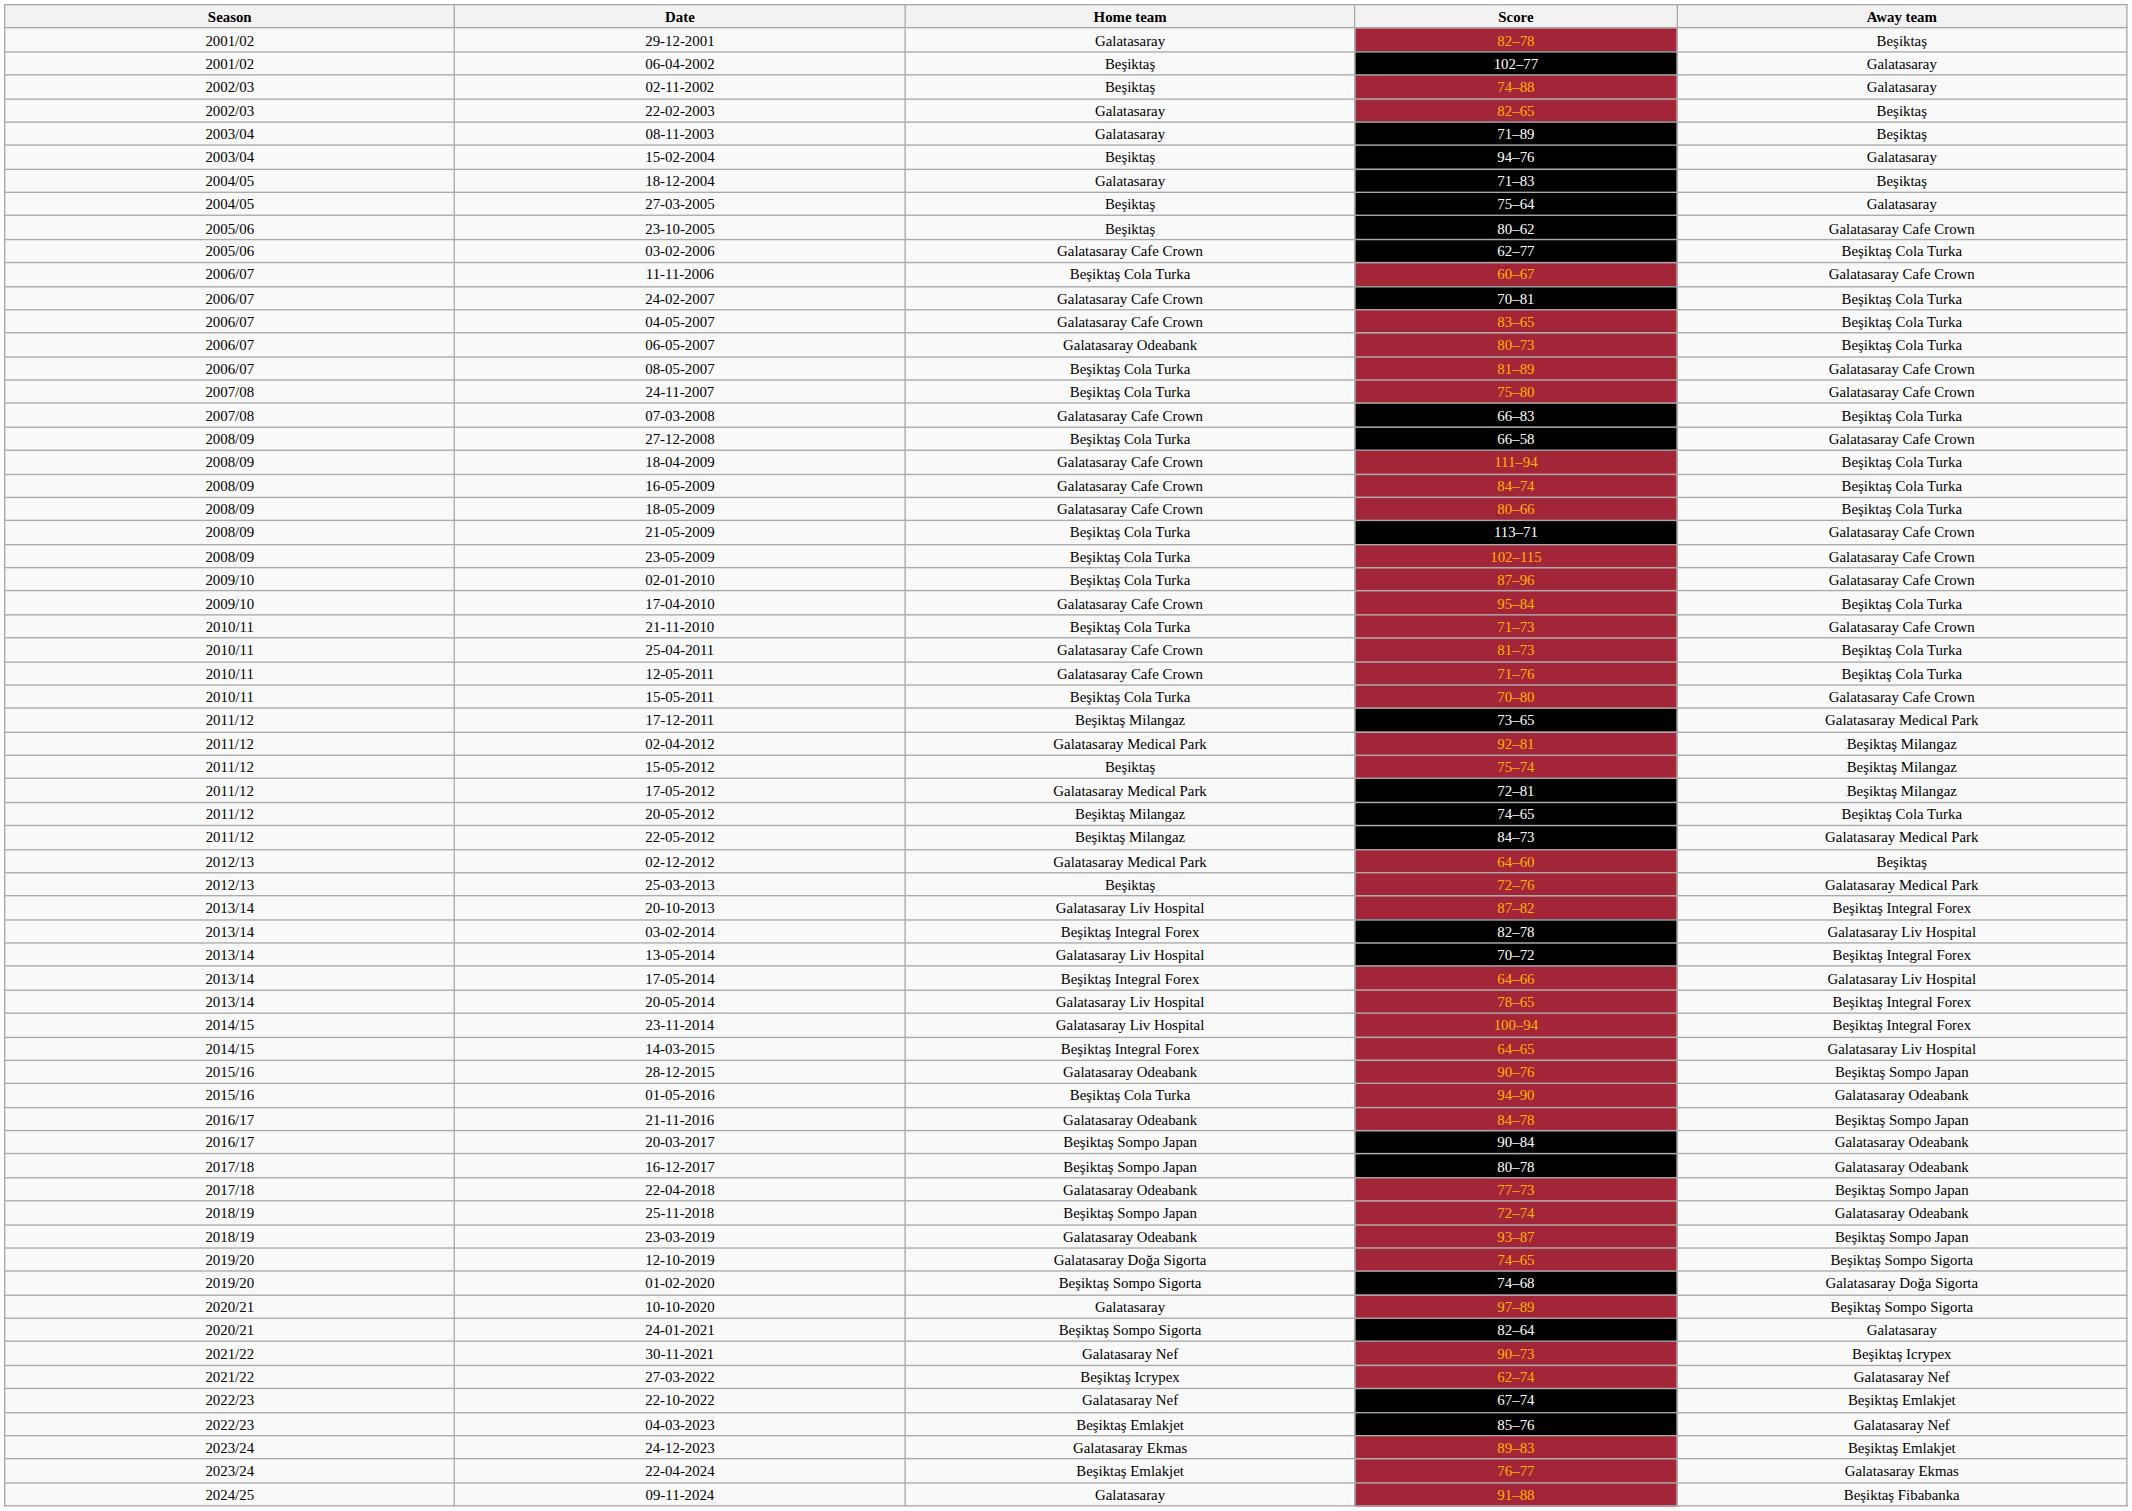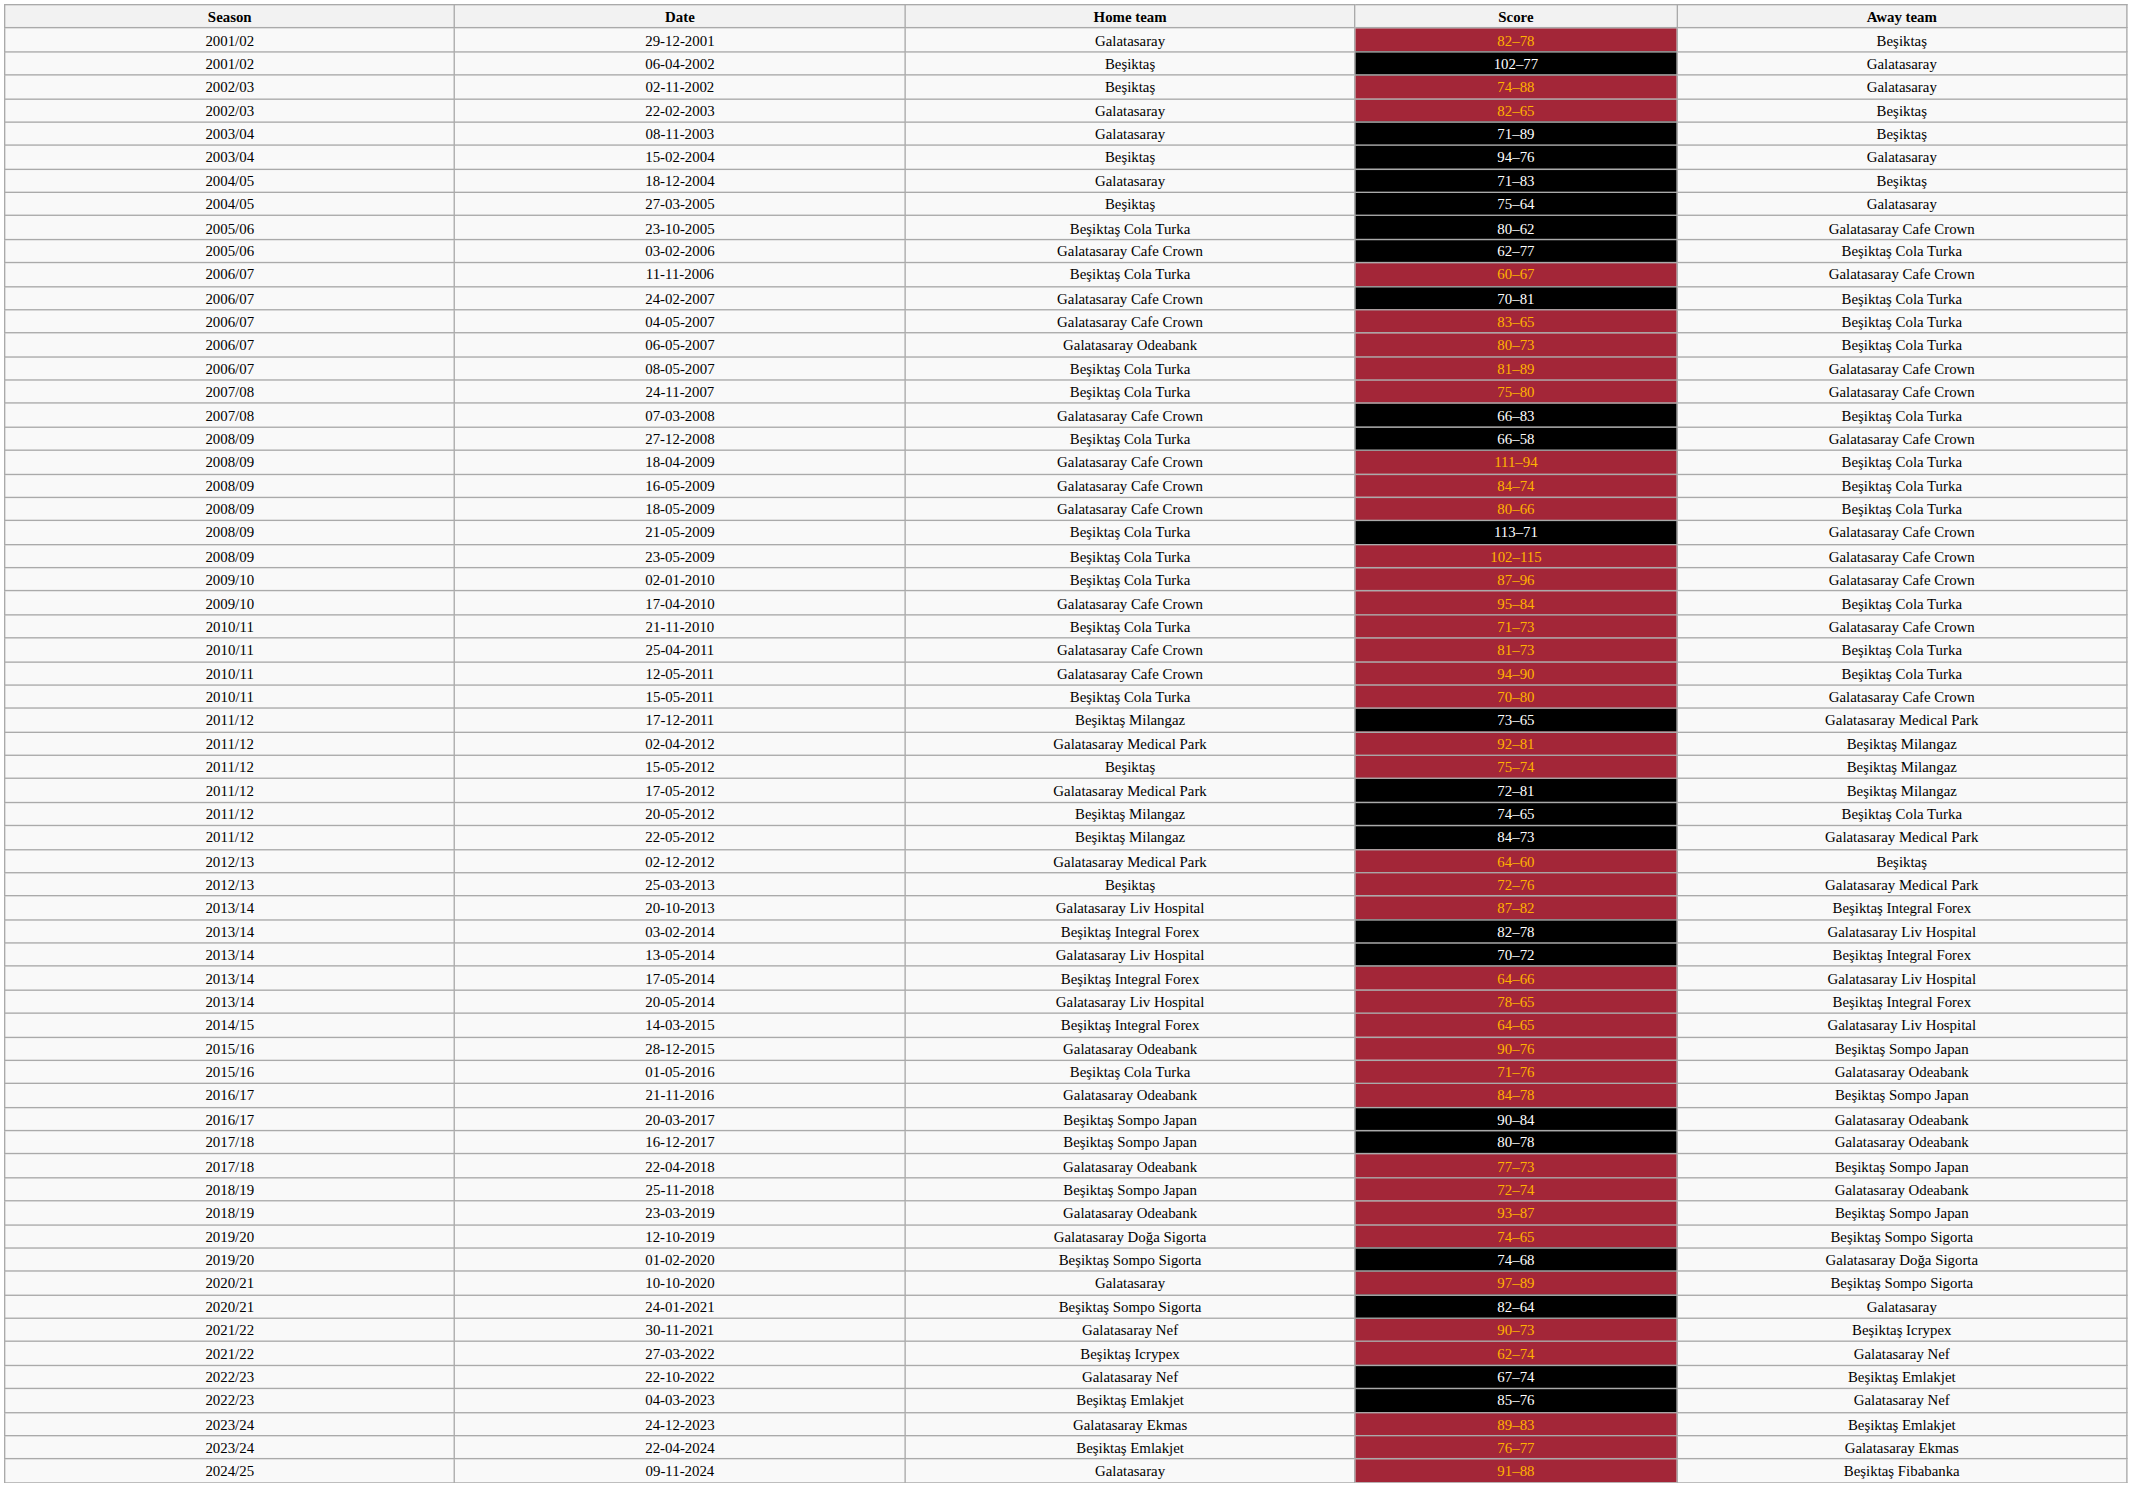 <table class="wikitable" style="text-align: center; width=20%; font-size: 11px">
 <tr>
 <th rowspan=1 width=7%><strong>Season</strong></th>
 <th rowspan=1 width=7%><strong>Date</strong></th>
 <th rowspan=1 width=7%><strong>Home team</strong></th>
 <th rowspan=1 width=5%><strong>Score</strong></th>
 <th rowspan=1 width=7%><strong>Away team</strong></th>
 </tr>
 <tr>
 <td>2001/02</td>
 <td>29-12-2001</td>
 <td>Galatasaray</td>
 <td style="background:#A32638; color:#FFB300;">82–78</td>
 <td>Beşiktaş</td>
 </tr>
 <tr>
 <td>2001/02</td>
 <td>06-04-2002</td>
 <td>Beşiktaş</td>
 <td style="background:black; color:white;">102–77</td>
 <td>Galatasaray</td>
 </tr>
 <tr>
 <td>2002/03</td>
 <td>02-11-2002</td>
 <td>Beşiktaş</td>
 <td style="background:#A32638; color:#FFB300;">74–88</td>
 <td>Galatasaray</td>
 </tr>
 <tr>
 <td>2002/03</td>
 <td>22-02-2003</td>
 <td>Galatasaray</td>
 <td style="background:#A32638; color:#FFB300;">82–65</td>
 <td>Beşiktaş</td>
 </tr>
 <tr>
 <td>2003/04</td>
 <td>08-11-2003</td>
 <td>Galatasaray</td>
 <td style="background:black; color:white;">71–89</td>
 <td>Beşiktaş</td>
 </tr>
 <tr>
 <td>2003/04</td>
 <td>15-02-2004</td>
 <td>Beşiktaş</td>
 <td style="background:black; color:white;">94–76</td>
 <td>Galatasaray</td>
 </tr>
 <tr>
 <td>2004/05</td>
 <td>18-12-2004</td>
 <td>Galatasaray</td>
 <td style="background:black; color:white;">71–83</td>
 <td>Beşiktaş</td>
 </tr>
 <tr>
 <td>2004/05</td>
 <td>27-03-2005</td>
 <td>Beşiktaş</td>
 <td style="background:black; color:white;">75–64</td>
 <td>Galatasaray</td>
 </tr>
 <tr>
 <td>2005/06</td>
 <td>23-10-2005</td>
-<td>Beşiktaş</td>
+<td>Beşiktaş Cola Turka</td>
 <td style="background:black; color:white;">80–62</td>
 <td>Galatasaray Cafe Crown</td>
 </tr>
 <tr>
 <td>2005/06</td>
 <td>03-02-2006</td>
 <td>Galatasaray Cafe Crown</td>
 <td style="background:black; color:white;">62–77</td>
 <td>Beşiktaş Cola Turka</td>
 </tr>
 <tr>
 <td>2006/07</td>
 <td>11-11-2006</td>
 <td>Beşiktaş Cola Turka</td>
 <td style="background:#A32638; color:#FFB300;">60–67</td>
 <td>Galatasaray Cafe Crown</td>
 </tr>
 <tr>
 <td>2006/07</td>
 <td>24-02-2007</td>
 <td>Galatasaray Cafe Crown</td>
 <td style="background:black; color:white;">70–81</td>
 <td>Beşiktaş Cola Turka</td>
 </tr>
 <tr>
 <td>2006/07</td>
 <td>04-05-2007</td>
 <td>Galatasaray Cafe Crown</td>
 <td style="background:#A32638; color:#FFB300;">83–65</td>
 <td>Beşiktaş Cola Turka</td>
 </tr>
 <tr>
 <td>2006/07</td>
 <td>06-05-2007</td>
 <td>Galatasaray Odeabank</td>
 <td style="background:#A32638; color:#FFB300;">80–73</td>
 <td>Beşiktaş Cola Turka</td>
 </tr>
 <tr>
 <td>2006/07</td>
 <td>08-05-2007</td>
 <td>Beşiktaş Cola Turka</td>
 <td style="background:#A32638; color:#FFB300;">81–89</td>
 <td>Galatasaray Cafe Crown</td>
 </tr>
 <tr>
 <td>2007/08</td>
 <td>24-11-2007</td>
 <td>Beşiktaş Cola Turka</td>
 <td style="background:#A32638; color:#FFB300;">75–80</td>
 <td>Galatasaray Cafe Crown</td>
 </tr>
 <tr>
 <td>2007/08</td>
 <td>07-03-2008</td>
 <td>Galatasaray Cafe Crown</td>
 <td style="background:black; color:white;">66–83</td>
 <td>Beşiktaş Cola Turka</td>
 </tr>
 <tr>
 <td>2008/09</td>
 <td>27-12-2008</td>
 <td>Beşiktaş Cola Turka</td>
 <td style="background:black; color:white;">66–58</td>
 <td>Galatasaray Cafe Crown</td>
 </tr>
 <tr>
 <td>2008/09</td>
 <td>18-04-2009</td>
 <td>Galatasaray Cafe Crown</td>
 <td style="background:#A32638; color:#FFB300;">111–94</td>
 <td>Beşiktaş Cola Turka</td>
 </tr>
 <tr>
 <td>2008/09</td>
 <td>16-05-2009</td>
 <td>Galatasaray Cafe Crown</td>
 <td style="background:#A32638; color:#FFB300;">84–74</td>
 <td>Beşiktaş Cola Turka</td>
 </tr>
 <tr>
 <td>2008/09</td>
 <td>18-05-2009</td>
 <td>Galatasaray Cafe Crown</td>
 <td style="background:#A32638; color:#FFB300;">80–66</td>
 <td>Beşiktaş Cola Turka</td>
 </tr>
 <tr>
 <td>2008/09</td>
 <td>21-05-2009</td>
 <td>Beşiktaş Cola Turka</td>
 <td style="background:black; color:white;">113–71</td>
 <td>Galatasaray Cafe Crown</td>
 </tr>
 <tr>
 <td>2008/09</td>
 <td>23-05-2009</td>
 <td>Beşiktaş Cola Turka</td>
 <td style="background:#A32638; color:#FFB300;">102–115</td>
 <td>Galatasaray Cafe Crown</td>
 </tr>
 <tr>
 <td>2009/10</td>
 <td>02-01-2010</td>
 <td>Beşiktaş Cola Turka</td>
 <td style="background:#A32638; color:#FFB300;">87–96</td>
 <td>Galatasaray Cafe Crown</td>
 </tr>
 <tr>
 <td>2009/10</td>
 <td>17-04-2010</td>
 <td>Galatasaray Cafe Crown</td>
 <td style="background:#A32638; color:#FFB300;">95–84</td>
 <td>Beşiktaş Cola Turka</td>
 </tr>
 <tr>
 <td>2010/11</td>
 <td>21-11-2010</td>
 <td>Beşiktaş Cola Turka</td>
 <td style="background:#A32638; color:#FFB300;">71–73</td>
 <td>Galatasaray Cafe Crown</td>
 </tr>
 <tr>
 <td>2010/11</td>
 <td>25-04-2011</td>
 <td>Galatasaray Cafe Crown</td>
 <td style="background:#A32638; color:#FFB300;">81–73</td>
 <td>Beşiktaş Cola Turka</td>
 </tr>
 <tr>
 <td>2010/11</td>
 <td>12-05-2011</td>
 <td>Galatasaray Cafe Crown</td>
-<td style="background:#A32638; color:#FFB300;">71–76</td>
+<td style="background:#A32638; color:#FFB300;">94–90</td>
 <td>Beşiktaş Cola Turka</td>
 </tr>
 <tr>
 <td>2010/11</td>
 <td>15-05-2011</td>
 <td>Beşiktaş Cola Turka</td>
 <td style="background:#A32638; color:#FFB300;">70–80</td>
 <td>Galatasaray Cafe Crown</td>
 </tr>
 <tr>
 <td>2011/12</td>
 <td>17-12-2011</td>
 <td>Beşiktaş Milangaz</td>
 <td style="background:black; color:white;">73–65</td>
 <td>Galatasaray Medical Park</td>
 </tr>
 <tr>
 <td>2011/12</td>
 <td>02-04-2012</td>
 <td>Galatasaray Medical Park</td>
 <td style="background:#A32638; color:#FFB300;">92–81</td>
 <td>Beşiktaş Milangaz</td>
 </tr>
 <tr>
 <td>2011/12</td>
 <td>15-05-2012</td>
 <td>Beşiktaş</td>
 <td style="background:#A32638; color:#FFB300;">75–74</td>
 <td>Beşiktaş Milangaz</td>
 </tr>
 <tr>
 <td>2011/12</td>
 <td>17-05-2012</td>
 <td>Galatasaray Medical Park</td>
 <td style="background:black; color:white;">72–81</td>
 <td>Beşiktaş Milangaz</td>
 </tr>
 <tr>
 <td>2011/12</td>
 <td>20-05-2012</td>
 <td>Beşiktaş Milangaz</td>
 <td style="background:black; color:white;">74–65</td>
 <td>Beşiktaş Cola Turka</td>
 </tr>
 <tr>
 <td>2011/12</td>
 <td>22-05-2012</td>
 <td>Beşiktaş Milangaz</td>
 <td style="background:black; color:white;">84–73</td>
 <td>Galatasaray Medical Park</td>
 </tr>
 <tr>
 <td>2012/13</td>
 <td>02-12-2012</td>
 <td>Galatasaray Medical Park</td>
 <td style="background:#A32638; color:#FFB300;">64–60</td>
 <td>Beşiktaş</td>
 </tr>
 <tr>
 <td>2012/13</td>
 <td>25-03-2013</td>
 <td>Beşiktaş</td>
 <td style="background:#A32638; color:#FFB300;">72–76</td>
 <td>Galatasaray Medical Park</td>
 </tr>
 <tr>
 <td>2013/14</td>
 <td>20-10-2013</td>
 <td>Galatasaray Liv Hospital</td>
 <td style="background:#A32638; color:#FFB300;">87–82</td>
 <td>Beşiktaş Integral Forex</td>
 </tr>
 <tr>
 <td>2013/14</td>
 <td>03-02-2014</td>
 <td>Beşiktaş Integral Forex</td>
 <td style="background:black; color:white;">82–78</td>
 <td>Galatasaray Liv Hospital</td>
 </tr>
 <tr>
 <td>2013/14</td>
 <td>13-05-2014</td>
 <td>Galatasaray Liv Hospital</td>
 <td style="background:black; color:white;">70–72</td>
 <td>Beşiktaş Integral Forex</td>
 </tr>
 <tr>
 <td>2013/14</td>
 <td>17-05-2014</td>
 <td>Beşiktaş Integral Forex</td>
 <td style="background:#A32638; color:#FFB300;">64–66</td>
 <td>Galatasaray Liv Hospital</td>
 </tr>
 <tr>
 <td>2013/14</td>
 <td>20-05-2014</td>
 <td>Galatasaray Liv Hospital</td>
 <td style="background:#A32638; color:#FFB300;">78–65</td>
 <td>Beşiktaş Integral Forex</td>
 </tr>
 <tr>
 <td>2014/15</td>
-<td>23-11-2014</td>
-<td>Galatasaray Liv Hospital</td>
-<td style="background:#A32638; color:#FFB300;">100–94</td>
-<td>Beşiktaş Integral Forex</td>
-</tr>
-<tr>
-<td>2014/15</td>
 <td>14-03-2015</td>
 <td>Beşiktaş Integral Forex</td>
 <td style="background:#A32638; color:#FFB300;">64–65</td>
 <td>Galatasaray Liv Hospital</td>
 </tr>
 <tr>
 <td>2015/16</td>
 <td>28-12-2015</td>
 <td>Galatasaray Odeabank</td>
 <td style="background:#A32638; color:#FFB300;">90–76</td>
 <td>Beşiktaş Sompo Japan</td>
 </tr>
 <tr>
 <td>2015/16</td>
 <td>01-05-2016</td>
 <td>Beşiktaş Cola Turka</td>
-<td style="background:#A32638; color:#FFB300;">94–90</td>
+<td style="background:#A32638; color:#FFB300;">71–76</td>
 <td>Galatasaray Odeabank</td>
 </tr>
 <tr>
 <td>2016/17</td>
 <td>21-11-2016</td>
 <td>Galatasaray Odeabank</td>
 <td style="background:#A32638; color:#FFB300;">84–78</td>
 <td>Beşiktaş Sompo Japan</td>
 </tr>
 <tr>
 <td>2016/17</td>
 <td>20-03-2017</td>
 <td>Beşiktaş Sompo Japan</td>
 <td style="background:black; color:white;">90–84</td>
 <td>Galatasaray Odeabank</td>
 </tr>
 <tr>
 <td>2017/18</td>
 <td>16-12-2017</td>
 <td>Beşiktaş Sompo Japan</td>
 <td style="background:black; color:white;">80–78</td>
 <td>Galatasaray Odeabank</td>
 </tr>
 <tr>
 <td>2017/18</td>
 <td>22-04-2018</td>
 <td>Galatasaray Odeabank</td>
 <td style="background:#A32638; color:#FFB300;">77–73</td>
 <td>Beşiktaş Sompo Japan</td>
 </tr>
 <tr>
 <td>2018/19</td>
 <td>25-11-2018</td>
 <td>Beşiktaş Sompo Japan</td>
 <td style="background:#A32638; color:#FFB300;">72–74</td>
 <td>Galatasaray Odeabank</td>
 </tr>
 <tr>
 <td>2018/19</td>
 <td>23-03-2019</td>
 <td>Galatasaray Odeabank</td>
 <td style="background:#A32638; color:#FFB300;">93–87</td>
 <td>Beşiktaş Sompo Japan</td>
 </tr>
 <tr>
 <td>2019/20</td>
 <td>12-10-2019</td>
 <td>Galatasaray Doğa Sigorta</td>
 <td style="background:#A32638; color:#FFB300;">74–65</td>
 <td>Beşiktaş Sompo Sigorta</td>
 </tr>
 <tr>
 <td>2019/20</td>
 <td>01-02-2020</td>
 <td>Beşiktaş  Sompo Sigorta</td>
 <td style="background:black; color:white;">74–68</td>
 <td>Galatasaray Doğa Sigorta</td>
 </tr>
 <tr>
 <td>2020/21</td>
 <td>10-10-2020</td>
 <td>Galatasaray</td>
 <td style="background:#A32638; color:#FFB300;">97–89</td>
 <td>Beşiktaş Sompo Sigorta</td>
 </tr>
 <tr>
 <td>2020/21</td>
 <td>24-01-2021</td>
 <td>Beşiktaş  Sompo Sigorta</td>
 <td style="background:black; color:white;">82–64</td>
 <td>Galatasaray</td>
 </tr>
 <tr>
 <td>2021/22</td>
 <td>30-11-2021</td>
 <td>Galatasaray Nef</td>
 <td style="background:#A32638; color:#FFB300;">90–73</td>
 <td>Beşiktaş Icrypex</td>
 </tr>
 <tr>
 <td>2021/22</td>
 <td>27-03-2022</td>
 <td>Beşiktaş Icrypex</td>
 <td style="background:#A32638; color:#FFB300;">62–74</td>
 <td>Galatasaray Nef</td>
 </tr>
 <tr>
 <td>2022/23</td>
 <td>22-10-2022</td>
 <td>Galatasaray Nef</td>
 <td style="background:black; color:white;">67–74</td>
 <td>Beşiktaş Emlakjet</td>
 </tr>
 <tr>
 <td>2022/23</td>
 <td>04-03-2023</td>
 <td>Beşiktaş Emlakjet</td>
 <td style="background:black; color:white;">85–76</td>
 <td>Galatasaray Nef</td>
 </tr>
 <tr>
 <td>2023/24</td>
 <td>24-12-2023</td>
 <td>Galatasaray Ekmas</td>
 <td style="background:#A32638; color:#FFB300;">89–83</td>
 <td>Beşiktaş Emlakjet</td>
 </tr>
 <tr>
 <td>2023/24</td>
 <td>22-04-2024</td>
 <td>Beşiktaş Emlakjet</td>
 <td style="background:#A32638; color:#FFB300;">76–77</td>
 <td>Galatasaray Ekmas</td>
 </tr>
 <tr>
 <td>2024/25</td>
 <td>09-11-2024</td>
 <td>Galatasaray</td>
 <td style="background:#A32638; color:#FFB300;">91–88</td>
 <td>Beşiktaş Fibabanka</td>
 </tr>
 </table>
